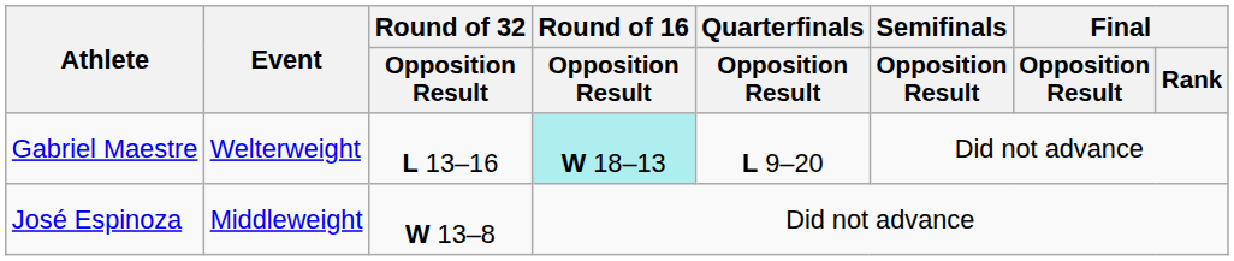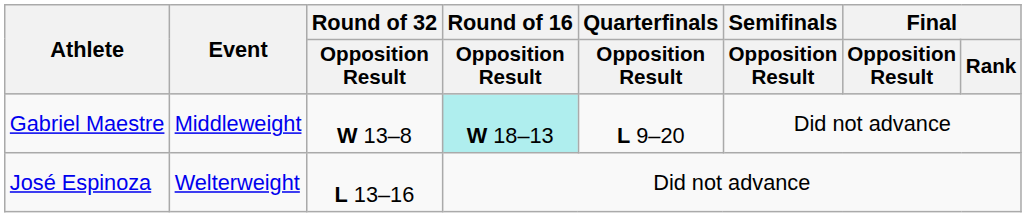 <table class="wikitable" style="font-size:90%">
 <tr>
 <th rowspan="2">Athlete</th>
 <th rowspan="2">Event</th>
 <th>Round of 32</th>
 <th>Round of 16</th>
 <th>Quarterfinals</th>
 <th>Semifinals</th>
 <th colspan=2>Final</th>
 </tr>
 <tr style="font-size:95%">
 <th>Opposition<br>Result</th>
 <th>Opposition<br>Result</th>
 <th>Opposition<br>Result</th>
 <th>Opposition<br>Result</th>
 <th>Opposition<br>Result</th>
 <th>Rank</th>
 </tr>
 <tr align=center>
 <td align=left><a href='#'>Gabriel Maestre</a></td>
-<td align=left><a href='#'>Welterweight</a></td>
-<td> <br> <strong>L</strong> 13–16</td>
+<td align=left><a href='#'>Middleweight</a></td>
+<td><br><strong>W</strong> 13–8</td>
 <td style="background: paleturquoise;"><br><strong>W</strong> 18–13</td>
 <td><br><strong>L</strong> 9–20</td>
 <td colspan=3>Did not advance</td>
 </tr>
 <tr align=center>
 <td align=left><a href='#'>José Espinoza</a></td>
-<td align=left><a href='#'>Middleweight</a></td>
-<td><br><strong>W</strong> 13–8</td>
+<td align=left><a href='#'>Welterweight</a></td>
+<td> <br> <strong>L</strong> 13–16</td>
 <td colspan=5>Did not advance</td>
 </tr>
 </table>
